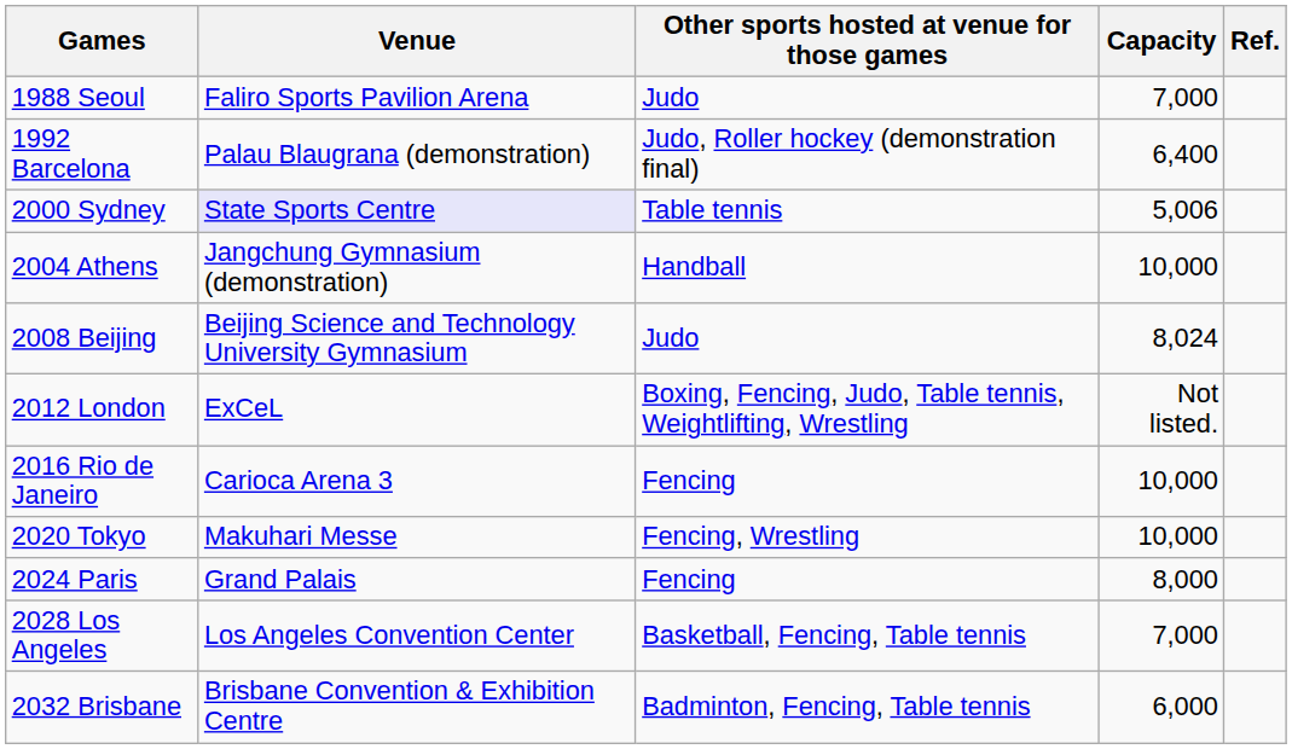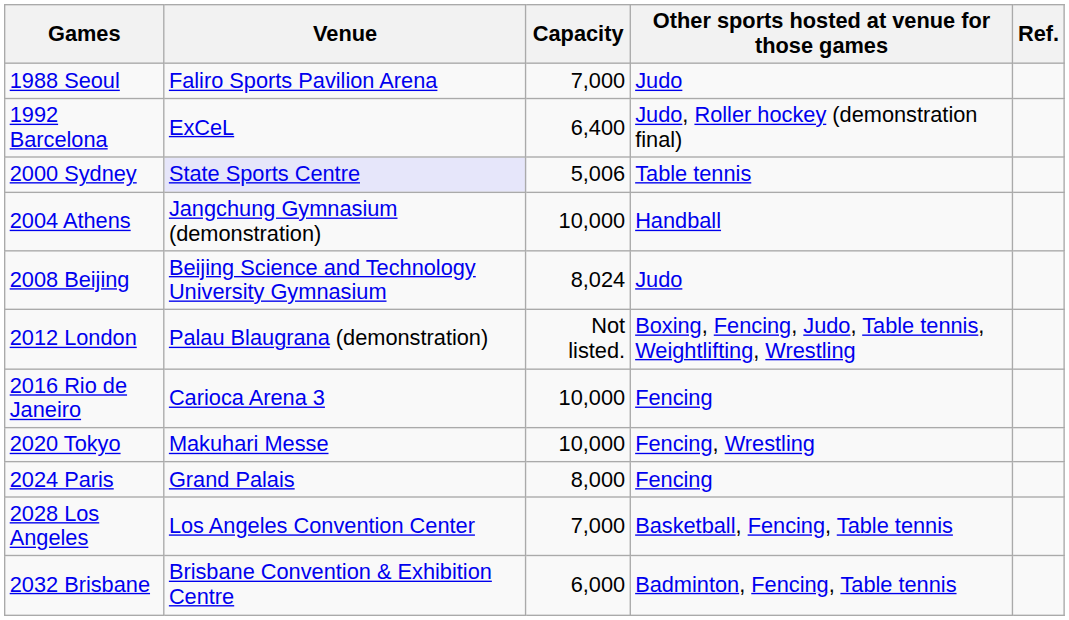 <table class="wikitable sortable" width=780px>
 <tr>
 <th>Games</th>
 <th>Venue</th>
+<th>Capacity</th>
 <th>Other sports hosted at venue for those games</th>
-<th>Capacity</th>
 <th>Ref.</th>
 </tr>
 <tr>
 <td><a href='#'>1988 Seoul</a></td>
 <td><a href='#'>Faliro Sports Pavilion Arena</a></td>
+<td align="right">7,000</td>
 <td><a href='#'>Judo</a></td>
-<td align="right">7,000</td>
 <td align=center></td>
 </tr>
 <tr>
 <td><a href='#'>1992 Barcelona</a></td>
-<td><a href='#'>Palau Blaugrana</a> (demonstration)</td>
+<td><a href='#'>ExCeL</a></td>
+<td align="right">6,400</td>
 <td><a href='#'>Judo</a>, <a href='#'>Roller hockey</a> (demonstration final)</td>
-<td align="right">6,400</td>
 <td align=center></td>
 </tr>
 <tr>
 <td><a href='#'>2000 Sydney</a></td>
 <td style="background: lavender;"><a href='#'>State Sports Centre</a></td>
+<td align="right">5,006</td>
 <td><a href='#'>Table tennis</a></td>
-<td align="right">5,006</td>
 <td align=center></td>
 </tr>
 <tr>
 <td><a href='#'>2004 Athens</a></td>
 <td><a href='#'>Jangchung Gymnasium</a> (demonstration)</td>
+<td align="right">10,000</td>
 <td><a href='#'>Handball</a></td>
-<td align="right">10,000</td>
 <td align=center></td>
 </tr>
 <tr>
 <td><a href='#'>2008 Beijing</a></td>
 <td><a href='#'>Beijing Science and Technology University Gymnasium</a></td>
+<td align="right">8,024</td>
 <td><a href='#'>Judo</a></td>
-<td align="right">8,024</td>
 <td align=center></td>
 </tr>
 <tr>
 <td><a href='#'>2012 London</a></td>
-<td><a href='#'>ExCeL</a></td>
+<td><a href='#'>Palau Blaugrana</a> (demonstration)</td>
+<td align="right">Not listed.</td>
 <td><a href='#'>Boxing</a>, <a href='#'>Fencing</a>, <a href='#'>Judo</a>, <a href='#'>Table tennis</a>, <a href='#'>Weightlifting</a>, <a href='#'>Wrestling</a></td>
-<td align="right">Not listed.</td>
 <td align=center></td>
 </tr>
 <tr>
 <td><a href='#'>2016 Rio de Janeiro</a></td>
 <td><a href='#'>Carioca Arena 3</a></td>
+<td align="right">10,000</td>
 <td><a href='#'>Fencing</a></td>
-<td align="right">10,000</td>
 <td align="center"></td>
 </tr>
 <tr>
 <td><a href='#'>2020 Tokyo</a></td>
 <td><a href='#'>Makuhari Messe</a></td>
+<td align="right">10,000</td>
 <td><a href='#'>Fencing</a>, <a href='#'>Wrestling</a></td>
-<td align="right">10,000</td>
 <td align="center"></td>
 </tr>
 <tr>
 <td><a href='#'>2024 Paris</a></td>
 <td><a href='#'>Grand Palais</a></td>
+<td align="right">8,000</td>
 <td><a href='#'>Fencing</a></td>
-<td align="right">8,000</td>
 <td align="center"></td>
 </tr>
 <tr>
 <td><a href='#'>2028 Los Angeles</a></td>
 <td><a href='#'>Los Angeles Convention Center</a></td>
+<td align="right">7,000</td>
 <td><a href='#'>Basketball</a>, <a href='#'>Fencing</a>, <a href='#'>Table tennis</a></td>
-<td align="right">7,000</td>
 <td align="center"></td>
 </tr>
 <tr>
 <td><a href='#'>2032 Brisbane</a></td>
 <td><a href='#'>Brisbane Convention & Exhibition Centre</a></td>
+<td align="right">6,000</td>
 <td><a href='#'>Badminton</a>, <a href='#'>Fencing</a>, <a href='#'>Table tennis</a></td>
-<td align="right">6,000</td>
 <td align="center"></td>
 </tr>
 </table>
